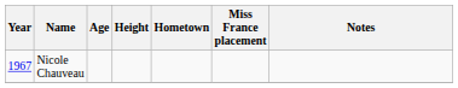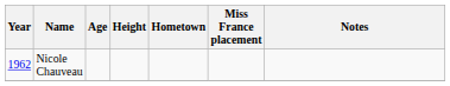 <table class="wikitable sortable">
 <tr>
 <th>Year</th>
 <th>Name</th>
 <th>Age</th>
 <th>Height</th>
 <th>Hometown</th>
 <th>Miss France placement</th>
 <th width=340>Notes</th>
 </tr>
 <tr>
-<td><a href='#'>1967</a></td>
+<td><a href='#'>1962</a></td>
 <td>Nicole Chauveau</td>
 <td></td>
 <td></td>
 <td></td>
 <td></td>
 <td></td>
 </tr>
 <tr>
 </tr>
 </table>
